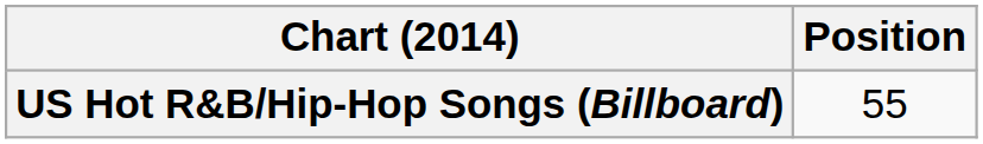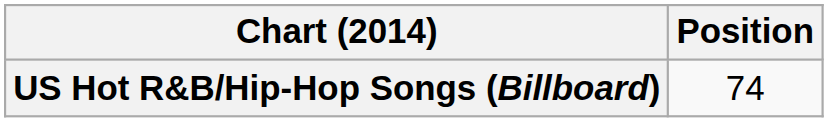 <table class="wikitable plainrowheaders" style="text-align: center;">
 <tr>
 <th>Chart (2014)</th>
 <th>Position</th>
 </tr>
 <tr>
 <th scope="row">US Hot R&B/Hip-Hop Songs (<em>Billboard</em>)</th>
-<td>55</td>
+<td>74</td>
 </tr>
 </table>
